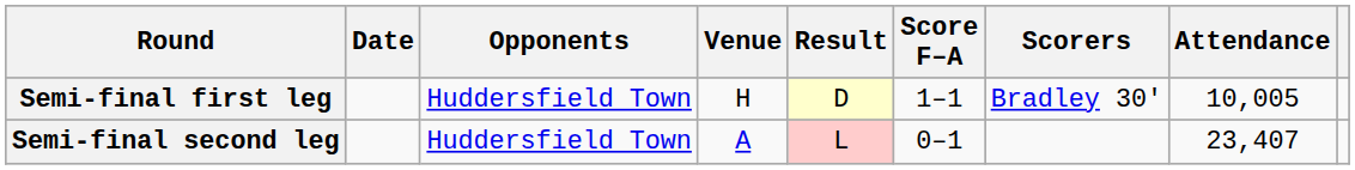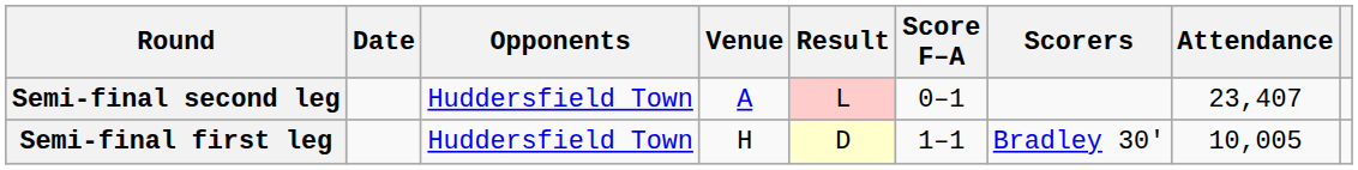 <table class="wikitable sortable plainrowheaders" style=text-align:center>
 <tr>
 <th scope=col>Round</th>
 <th scope=col>Date</th>
 <th scope=col>Opponents</th>
 <th scope=col>Venue</th>
 <th scope=col>Result</th>
 <th scope=col>Score<br>F–A</th>
 <th scope=col class=unsortable>Scorers</th>
 <th scope=col>Attendance</th>
 <th scope=col class=unsortable></th>
 </tr>
 <tr>
+<th scope=row>Semi-final second leg</th>
+<td align=left></td>
+<td align=left><a href='#'>Huddersfield Town</a></td>
+<td><a href='#'>A</a></td>
+<td style=background-color:#FFCCCC>L</td>
+<td>0–1</td>
+<td align=left></td>
+<td>23,407</td>
+<td></td>
+</tr>
+<tr>
 <th scope=row>Semi-final first leg</th>
 <td align=left></td>
 <td align=left><a href='#'>Huddersfield Town</a></td>
 <td>H</td>
 <td style=background-color:#FFFFCC>D</td>
 <td>1–1</td>
 <td align=left><a href='#'>Bradley</a> 30'</td>
 <td>10,005</td>
 <td></td>
 </tr>
-<tr>
-<th scope=row>Semi-final second leg</th>
-<td align=left></td>
-<td align=left><a href='#'>Huddersfield Town</a></td>
-<td><a href='#'>A</a></td>
-<td style=background-color:#FFCCCC>L</td>
-<td>0–1</td>
-<td align=left></td>
-<td>23,407</td>
-<td></td>
-</tr>
 </table>
